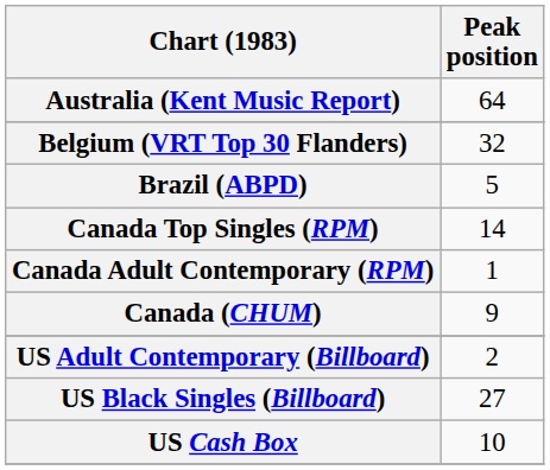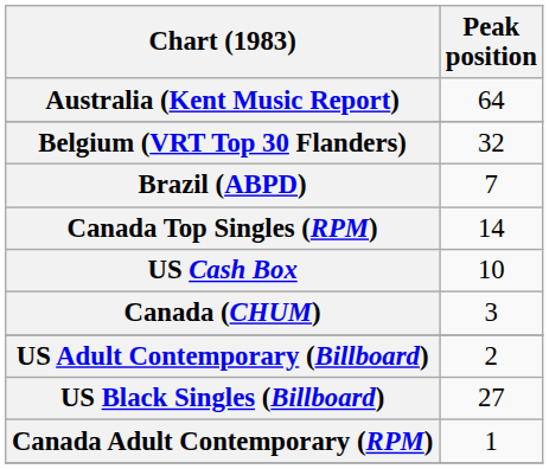 <table class="wikitable plainrowheaders sortable" style="text-align:center">
 <tr>
 <th scope="col">Chart (1983)</th>
 <th scope="col">Peak<br>position</th>
 </tr>
 <tr>
 <th scope="row">Australia (<a href='#'>Kent Music Report</a>)</th>
 <td>64</td>
 </tr>
 <tr>
 </tr>
 <tr>
 <th scope="row">Belgium (<a href='#'>VRT Top 30</a> Flanders)</th>
 <td>32</td>
 </tr>
 <tr>
 <th scope="row">Brazil (<a href='#'>ABPD</a>)</th>
-<td>5</td>
+<td>7</td>
 </tr>
 <tr>
 <th scope="row">Canada Top Singles (<a href='#'><em>RPM</em></a>)</th>
 <td>14</td>
 </tr>
 <tr>
-<th scope="row">Canada Adult Contemporary (<a href='#'><em>RPM</em></a>)</th>
-<td>1</td>
+<th scope="row">US <a href='#'><em>Cash Box</em></a></th>
+<td>10</td>
 </tr>
 <tr>
 <th scope="row">Canada (<a href='#'><em>CHUM</em></a>)</th>
-<td>9</td>
+<td>3</td>
 </tr>
 <tr>
 </tr>
 <tr>
 </tr>
 <tr>
 </tr>
 <tr>
 </tr>
 <tr>
 <th scope="row">US <a href='#'>Adult Contemporary</a> (<a href='#'><em>Billboard</em></a>)</th>
 <td>2</td>
 </tr>
 <tr>
 <th scope="row">US <a href='#'>Black Singles</a> (<a href='#'><em>Billboard</em></a>)</th>
 <td>27</td>
 </tr>
 <tr>
-<th scope="row">US <a href='#'><em>Cash Box</em></a></th>
-<td>10</td>
+<th scope="row">Canada Adult Contemporary (<a href='#'><em>RPM</em></a>)</th>
+<td>1</td>
 </tr>
 <tr>
 </tr>
 </table>
